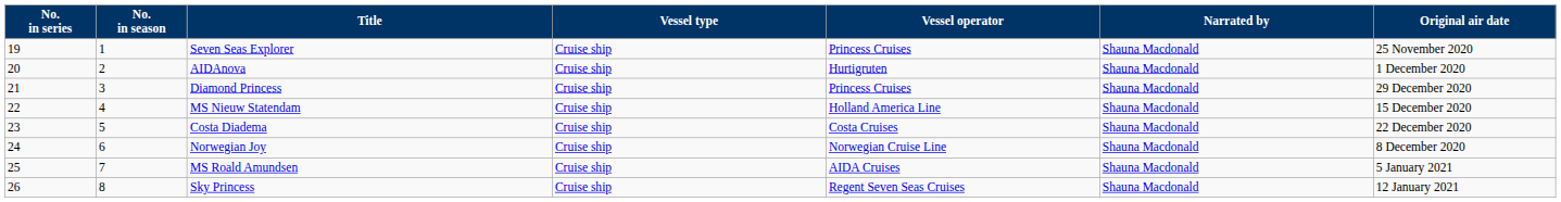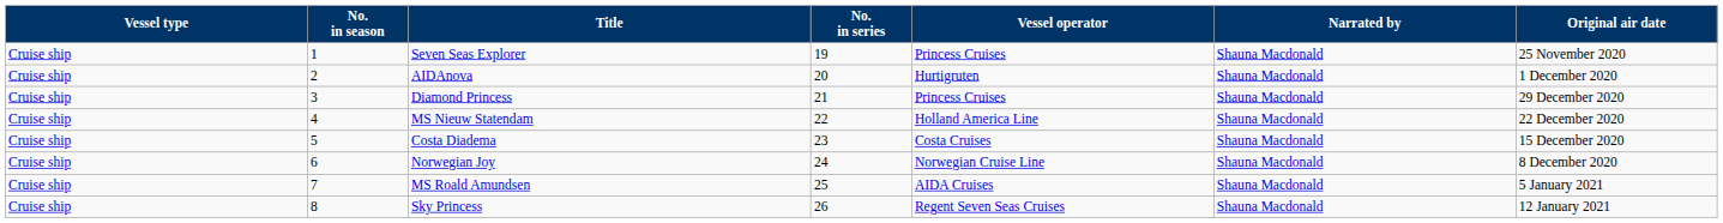 <table class="wikitable plainrowheaders" style="width:100%; margin:auto;">
 <tr>
-<th scope="col" style="background-color: #003366; color: #ffffff;" width="5%">No.<br>in series</th>
+<th scope="col" style="background-color: #003366; color: #ffffff;" width="15%">Vessel type</th>
 <th scope="col" style="background-color: #003366; color: #ffffff;" width="5%">No.<br>in season</th>
 <th scope="col" style="background-color: #003366; color: #ffffff;" width="20%">Title</th>
-<th scope="col" style="background-color: #003366; color: #ffffff;" width="15%">Vessel type</th>
+<th scope="col" style="background-color: #003366; color: #ffffff;" width="5%">No.<br>in series</th>
 <th scope="col" style="background-color: #003366; color: #ffffff;" width="15%">Vessel operator</th>
 <th scope="col" style="background-color: #003366; color: #ffffff;" width="15%">Narrated by</th>
 <th scope="col" style="background-color: #003366; color: #ffffff;" width="10%">Original air date</th>
 </tr>
 <tr>
-<td>19</td>
+<td><a href='#'>Cruise ship</a></td>
 <td>1</td>
 <td><a href='#'>Seven Seas Explorer</a></td>
-<td><a href='#'>Cruise ship</a></td>
+<td>19</td>
 <td><a href='#'>Princess Cruises</a></td>
 <td><a href='#'>Shauna Macdonald</a></td>
 <td>25 November 2020</td>
 </tr>
 <tr>
-<td>20</td>
+<td><a href='#'>Cruise ship</a></td>
 <td>2</td>
 <td><a href='#'>AIDAnova</a></td>
-<td><a href='#'>Cruise ship</a></td>
+<td>20</td>
 <td><a href='#'>Hurtigruten</a></td>
 <td><a href='#'>Shauna Macdonald</a></td>
 <td>1 December 2020</td>
 </tr>
 <tr>
-<td>21</td>
+<td><a href='#'>Cruise ship</a></td>
 <td>3</td>
 <td><a href='#'>Diamond Princess</a></td>
-<td><a href='#'>Cruise ship</a></td>
+<td>21</td>
 <td><a href='#'>Princess Cruises</a></td>
 <td><a href='#'>Shauna Macdonald</a></td>
 <td>29 December 2020</td>
 </tr>
 <tr>
-<td>22</td>
+<td><a href='#'>Cruise ship</a></td>
 <td>4</td>
 <td><a href='#'>MS Nieuw Statendam</a></td>
+<td>22</td>
+<td><a href='#'>Holland America Line</a></td>
+<td><a href='#'>Shauna Macdonald</a></td>
+<td>22 December 2020</td>
+</tr>
+<tr>
 <td><a href='#'>Cruise ship</a></td>
-<td><a href='#'>Holland America Line</a></td>
+<td>5</td>
+<td><a href='#'>Costa Diadema</a></td>
+<td>23</td>
+<td><a href='#'>Costa Cruises</a></td>
 <td><a href='#'>Shauna Macdonald</a></td>
 <td>15 December 2020</td>
 </tr>
 <tr>
-<td>23</td>
-<td>5</td>
-<td><a href='#'>Costa Diadema</a></td>
 <td><a href='#'>Cruise ship</a></td>
-<td><a href='#'>Costa Cruises</a></td>
-<td><a href='#'>Shauna Macdonald</a></td>
-<td>22 December 2020</td>
-</tr>
-<tr>
-<td>24</td>
 <td>6</td>
 <td><a href='#'>Norwegian Joy</a></td>
-<td><a href='#'>Cruise ship</a></td>
+<td>24</td>
 <td><a href='#'>Norwegian Cruise Line</a></td>
 <td><a href='#'>Shauna Macdonald</a></td>
 <td>8 December 2020</td>
 </tr>
 <tr>
-<td>25</td>
+<td><a href='#'>Cruise ship</a></td>
 <td>7</td>
 <td><a href='#'>MS Roald Amundsen</a></td>
-<td><a href='#'>Cruise ship</a></td>
+<td>25</td>
 <td><a href='#'>AIDA Cruises</a></td>
 <td><a href='#'>Shauna Macdonald</a></td>
 <td>5 January 2021</td>
 </tr>
 <tr>
-<td>26</td>
+<td><a href='#'>Cruise ship</a></td>
 <td>8</td>
 <td><a href='#'>Sky Princess</a></td>
-<td><a href='#'>Cruise ship</a></td>
+<td>26</td>
 <td><a href='#'>Regent Seven Seas Cruises</a></td>
 <td><a href='#'>Shauna Macdonald</a></td>
 <td>12 January 2021</td>
 </tr>
 </table>
